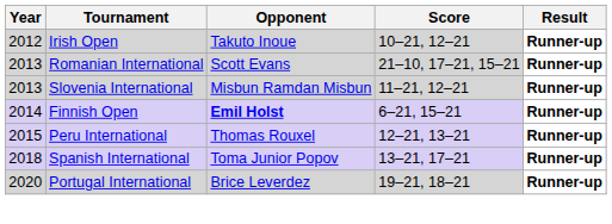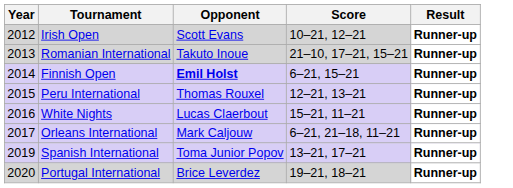 <table class="sortable wikitable" style="font-size: 90%;">
 <tr>
 <th>Year</th>
 <th>Tournament</th>
 <th>Opponent</th>
 <th>Score</th>
 <th>Result</th>
 </tr>
 <tr style="background:#D5D5D5">
 <td align="center">2012</td>
 <td align="left"><a href='#'>Irish Open</a></td>
-<td align="left"> <a href='#'>Takuto Inoue</a></td>
+<td align="left"> <a href='#'>Scott Evans</a></td>
 <td align="left">10–21, 12–21</td>
 <td style="text-align:left; background:white"> <strong>Runner-up</strong></td>
 </tr>
 <tr style="background:#D5D5D5">
 <td align="center">2013</td>
 <td align="left"><a href='#'>Romanian International</a></td>
-<td align="left"> <a href='#'>Scott Evans</a></td>
+<td align="left"> <a href='#'>Takuto Inoue</a></td>
 <td align="left">21–10, 17–21, 15–21</td>
-<td style="text-align:left; background:white"> <strong>Runner-up</strong></td>
-</tr>
-<tr style="background:#D5D5D5">
-<td align="center">2013</td>
-<td align="left"><a href='#'>Slovenia International</a></td>
-<td align="left"> <a href='#'>Misbun Ramdan Misbun</a></td>
-<td align="left">11–21, 12–21</td>
 <td style="text-align:left; background:white"> <strong>Runner-up</strong></td>
 </tr>
 <tr style="background:#D8CEF6">
 <td align="center">2014</td>
 <td align="left"><a href='#'>Finnish Open</a></td>
 <td align="left"><strong> <a href='#'>Emil Holst</a></strong></td>
 <td align="left">6–21, 15–21</td>
 <td style="text-align:left; background:white"> <strong>Runner-up</strong></td>
 </tr>
 <tr style="background:#D8CEF6">
 <td align="center">2015</td>
 <td align="left"><a href='#'>Peru International</a></td>
 <td align="left"> <a href='#'>Thomas Rouxel</a></td>
 <td align="left">12–21, 13–21</td>
 <td style="text-align:left; background:white"> <strong>Runner-up</strong></td>
 </tr>
 <tr style="background:#D8CEF6">
-<td align="center">2018</td>
+<td align="center">2016</td>
+<td align="left"><a href='#'>White Nights</a></td>
+<td align="left"> <a href='#'>Lucas Claerbout</a></td>
+<td align="left">15–21, 11–21</td>
+<td style="text-align:left; background:white"> <strong>Runner-up</strong></td>
+</tr>
+<tr style="background:#D8CEF6">
+<td align="center">2017</td>
+<td align="left"><a href='#'>Orleans International</a></td>
+<td align="left"> <a href='#'>Mark Caljouw</a></td>
+<td align="left">6–21, 21–18, 11–21</td>
+<td style="text-align:left; background:white"> <strong>Runner-up</strong></td>
+</tr>
+<tr style="background:#D8CEF6">
+<td align="center">2019</td>
 <td align="left"><a href='#'>Spanish International</a></td>
 <td align="left"> <a href='#'>Toma Junior Popov</a></td>
 <td align="left">13–21, 17–21</td>
 <td style="text-align:left; background:white"> <strong>Runner-up</strong></td>
 </tr>
 <tr style="background:#D5D5D5">
 <td align="center">2020</td>
 <td align="left"><a href='#'>Portugal International</a></td>
 <td align="left"> <a href='#'>Brice Leverdez</a></td>
 <td align="left">19–21, 18–21</td>
 <td style="text-align:left; background:white"> <strong>Runner-up</strong></td>
 </tr>
 </table>
